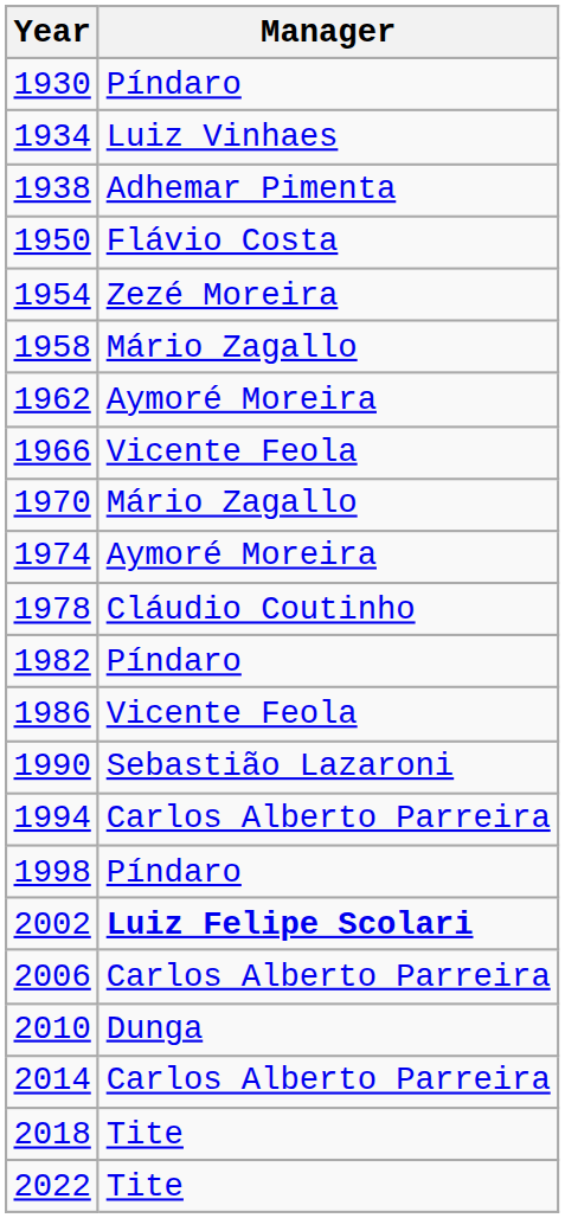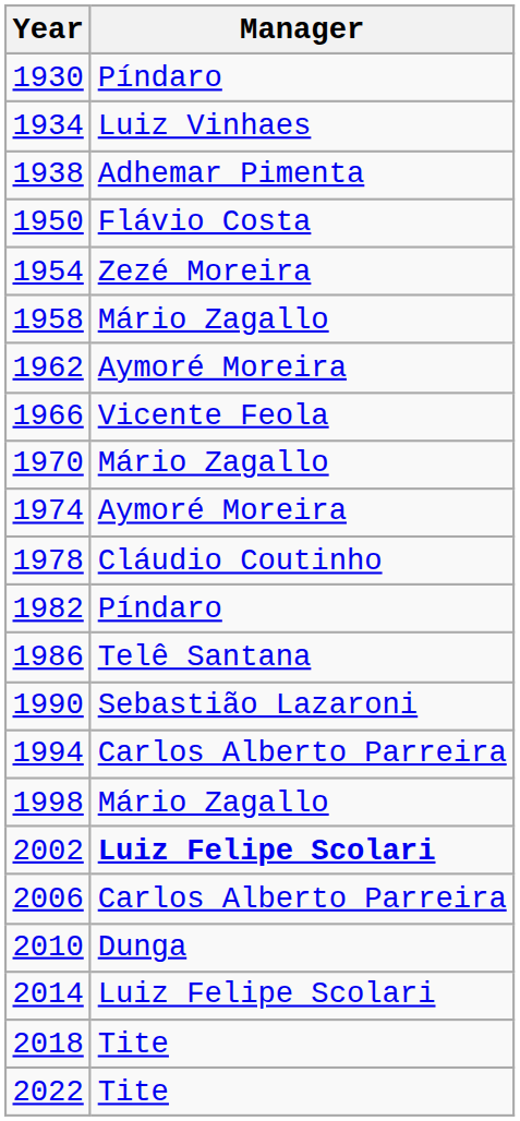 <table class="wikitable">
 <tr>
 <th>Year</th>
 <th>Manager</th>
 </tr>
 <tr>
 <td align=center><a href='#'>1930</a></td>
 <td> <a href='#'>Píndaro</a></td>
 </tr>
 <tr>
 <td align=center><a href='#'>1934</a></td>
 <td> <a href='#'>Luiz Vinhaes</a></td>
 </tr>
 <tr>
 <td align=center><a href='#'>1938</a></td>
 <td> <a href='#'>Adhemar Pimenta</a></td>
 </tr>
 <tr>
 <td align=center><a href='#'>1950</a></td>
 <td> <a href='#'>Flávio Costa</a></td>
 </tr>
 <tr>
 <td align=center><a href='#'>1954</a></td>
 <td> <a href='#'>Zezé Moreira</a></td>
 </tr>
 <tr>
 <td align=center><a href='#'>1958</a></td>
 <td> <a href='#'>Mário Zagallo</a></td>
 </tr>
 <tr>
 <td align=center><a href='#'>1962</a></td>
 <td> <a href='#'>Aymoré Moreira</a></td>
 </tr>
 <tr>
 <td align=center><a href='#'>1966</a></td>
 <td> <a href='#'>Vicente Feola</a></td>
 </tr>
 <tr>
 <td align=center><a href='#'>1970</a></td>
 <td> <a href='#'>Mário Zagallo</a></td>
 </tr>
 <tr>
 <td align=center><a href='#'>1974</a></td>
 <td> <a href='#'>Aymoré Moreira</a></td>
 </tr>
 <tr>
 <td align=center><a href='#'>1978</a></td>
 <td> <a href='#'>Cláudio Coutinho</a></td>
 </tr>
 <tr>
 <td align=center><a href='#'>1982</a></td>
 <td> <a href='#'>Píndaro</a></td>
 </tr>
 <tr>
 <td align=center><a href='#'>1986</a></td>
-<td> <a href='#'>Vicente Feola</a></td>
+<td> <a href='#'>Telê Santana</a></td>
 </tr>
 <tr>
 <td align=center><a href='#'>1990</a></td>
 <td> <a href='#'>Sebastião Lazaroni</a></td>
 </tr>
 <tr>
 <td align=center><a href='#'>1994</a></td>
 <td> <a href='#'>Carlos Alberto Parreira</a></td>
 </tr>
 <tr>
 <td align=center><a href='#'>1998</a></td>
-<td> <a href='#'>Píndaro</a></td>
+<td> <a href='#'>Mário Zagallo</a></td>
 </tr>
 <tr>
 <td align=center><a href='#'>2002</a></td>
 <td><strong> <a href='#'>Luiz Felipe Scolari</a></strong></td>
 </tr>
 <tr>
 <td align=center><a href='#'>2006</a></td>
 <td> <a href='#'>Carlos Alberto Parreira</a></td>
 </tr>
 <tr>
 <td align=center><a href='#'>2010</a></td>
 <td> <a href='#'>Dunga</a></td>
 </tr>
 <tr>
 <td align=center><a href='#'>2014</a></td>
-<td> <a href='#'>Carlos Alberto Parreira</a></td>
+<td> <a href='#'>Luiz Felipe Scolari</a></td>
 </tr>
 <tr>
 <td align=center><a href='#'>2018</a></td>
 <td> <a href='#'>Tite</a></td>
 </tr>
 <tr>
 <td align=center><a href='#'>2022</a></td>
 <td> <a href='#'>Tite</a></td>
 </tr>
 </table>
